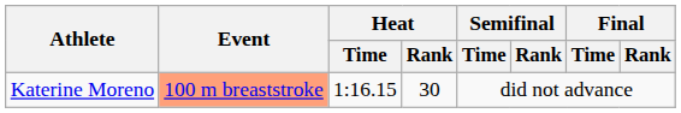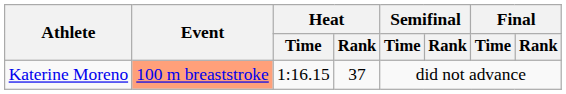 <table class=wikitable style="font-size:90%">
 <tr>
 <th rowspan="2">Athlete</th>
 <th rowspan="2">Event</th>
 <th colspan="2">Heat</th>
 <th colspan="2">Semifinal</th>
 <th colspan="2">Final</th>
 </tr>
 <tr style="font-size:95%">
 <th>Time</th>
 <th>Rank</th>
 <th>Time</th>
 <th>Rank</th>
 <th>Time</th>
 <th>Rank</th>
 </tr>
 <tr align=center>
 <td align=left><a href='#'>Katerine Moreno</a></td>
 <td align=left style="background: lightsalmon;"><a href='#'>100 m breaststroke</a></td>
 <td>1:16.15</td>
-<td>30</td>
+<td>37</td>
 <td colspan=4>did not advance</td>
 </tr>
 </table>
